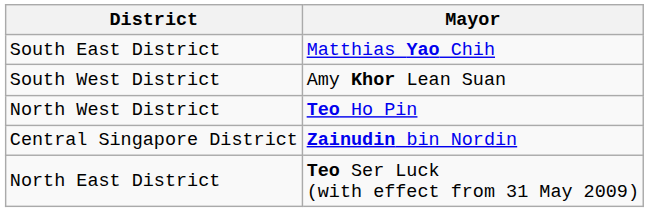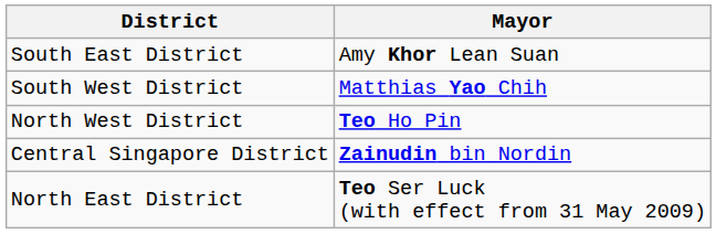 <table class="wikitable" style="margin: 1em auto 1em auto">
 <tr>
 <th>District</th>
 <th>Mayor</th>
 </tr>
 <tr>
 <td>South East District</td>
-<td><a href='#'>Matthias <strong>Yao</strong> Chih</a></td>
+<td>Amy <strong>Khor</strong> Lean Suan</td>
 </tr>
 <tr>
 <td>South West District</td>
-<td>Amy <strong>Khor</strong> Lean Suan</td>
+<td><a href='#'>Matthias <strong>Yao</strong> Chih</a></td>
 </tr>
 <tr>
 <td>North West District</td>
 <td><a href='#'><strong>Teo</strong> Ho Pin</a></td>
 </tr>
 <tr>
 <td>Central Singapore District</td>
 <td><a href='#'><strong>Zainudin</strong> bin Nordin</a></td>
 </tr>
 <tr>
 <td>North East District</td>
 <td><strong>Teo</strong> Ser Luck<br>(with effect from 31 May 2009)</td>
 </tr>
 </table>
